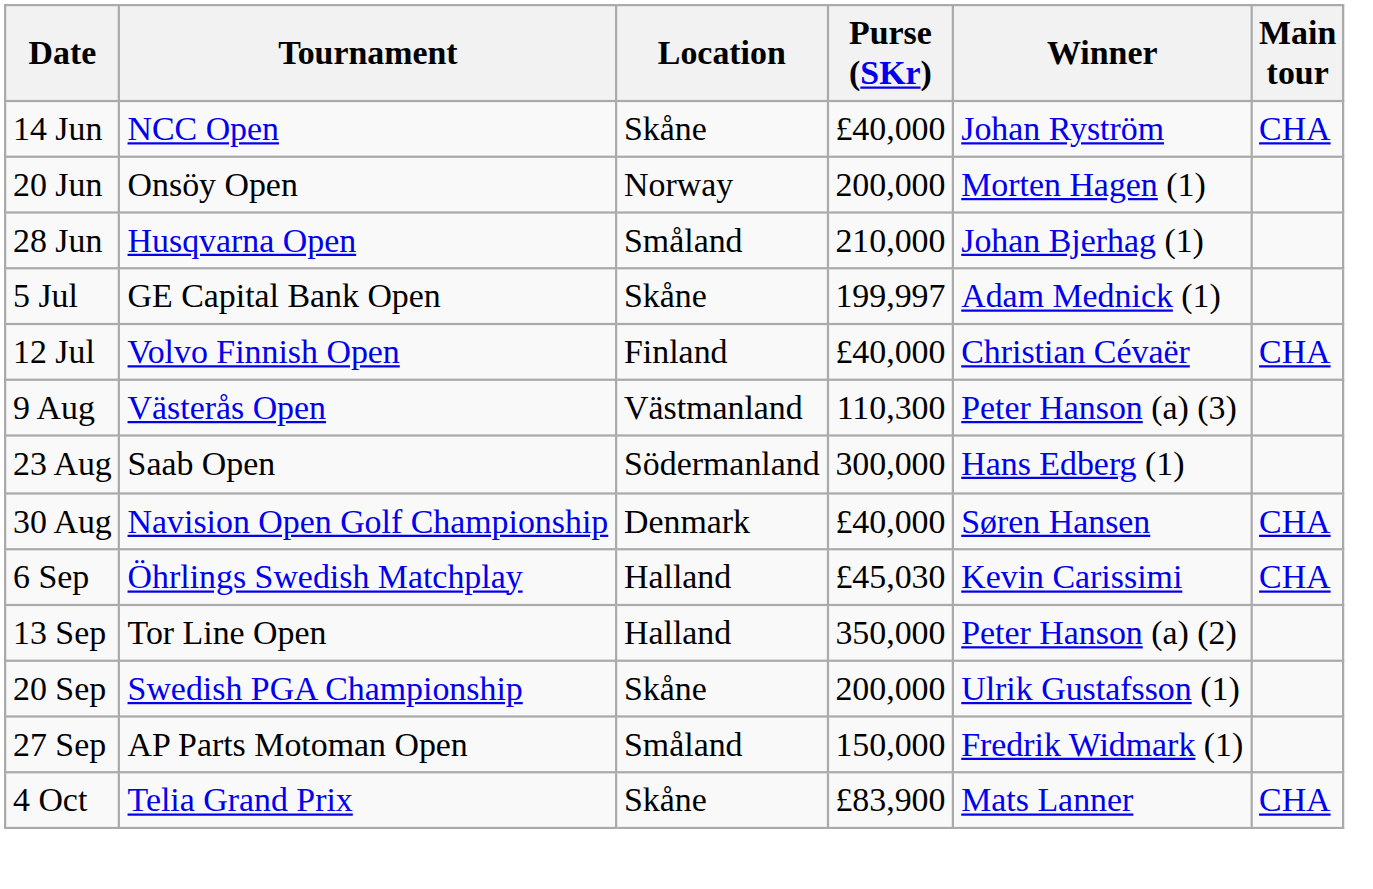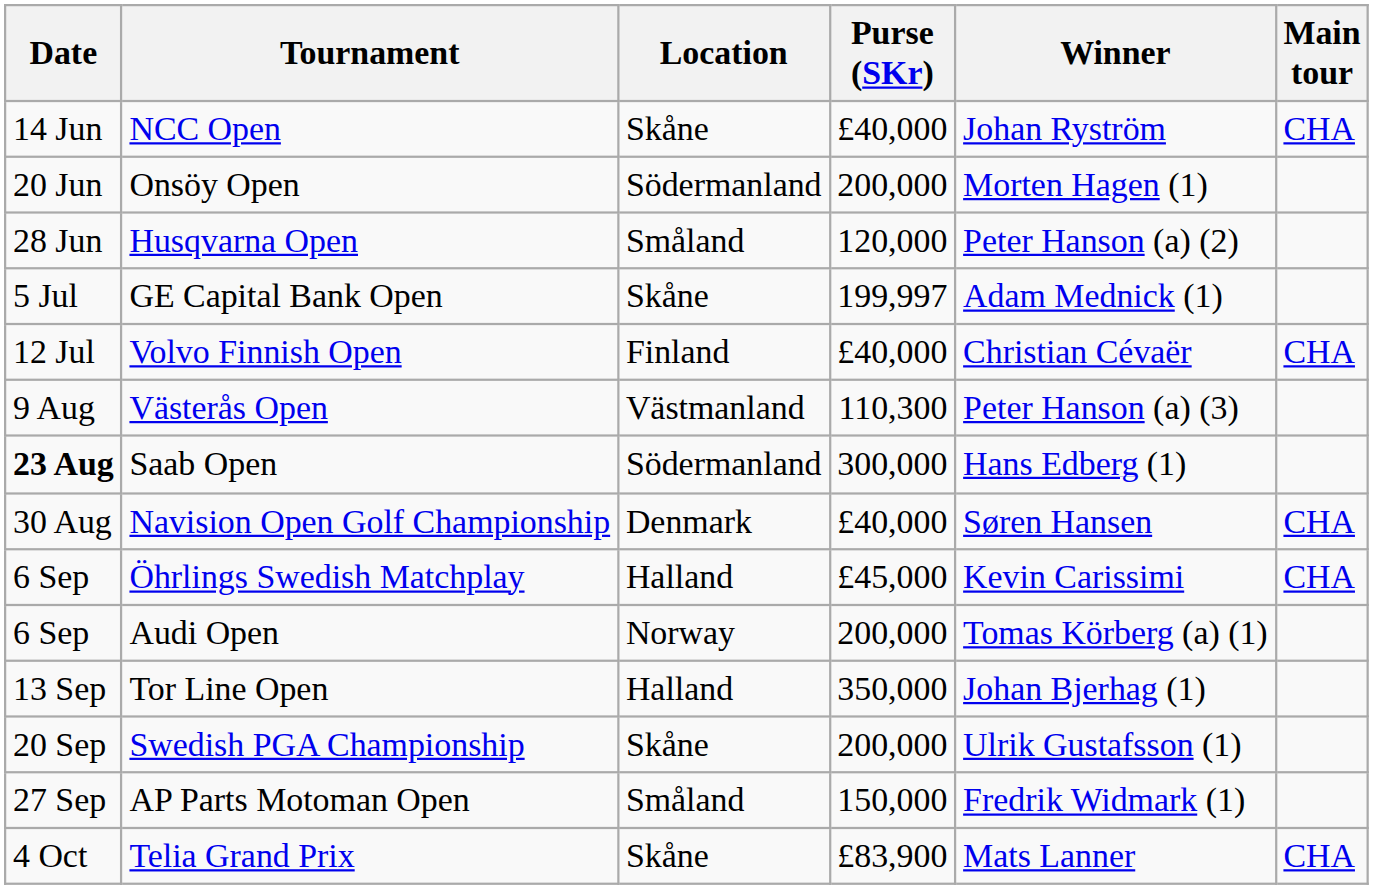 <table class="wikitable" style="font-size:95%;">
 <tr>
 <th>Date</th>
 <th>Tournament</th>
 <th>Location</th>
 <th>Purse<br>(<a href='#'>SKr</a>)</th>
 <th>Winner</th>
 <th>Main<br>tour</th>
 </tr>
 <tr>
 <td>14 Jun</td>
 <td><a href='#'>NCC Open</a></td>
 <td>Skåne</td>
 <td align=right>£40,000</td>
 <td> <a href='#'>Johan Ryström</a></td>
 <td><a href='#'>CHA</a></td>
 </tr>
 <tr>
 <td>20 Jun</td>
 <td>Onsöy Open</td>
-<td>Norway</td>
+<td>Södermanland</td>
 <td align=right>200,000</td>
 <td> <a href='#'>Morten Hagen</a> (1)</td>
 <td></td>
 </tr>
 <tr>
 <td>28 Jun</td>
 <td><a href='#'>Husqvarna Open</a></td>
 <td>Småland</td>
-<td align=right>210,000</td>
-<td> <a href='#'>Johan Bjerhag</a> (1)</td>
+<td align=right>120,000</td>
+<td> <a href='#'>Peter Hanson</a> (a) (2)</td>
 <td></td>
 </tr>
 <tr>
 <td>5 Jul</td>
 <td>GE Capital Bank Open</td>
 <td>Skåne</td>
 <td align=right>199,997</td>
 <td> <a href='#'>Adam Mednick</a> (1)</td>
 <td></td>
 </tr>
 <tr>
 <td>12 Jul</td>
 <td><a href='#'>Volvo Finnish Open</a></td>
 <td>Finland</td>
 <td align=right>£40,000</td>
 <td> <a href='#'>Christian Cévaër</a></td>
 <td><a href='#'>CHA</a></td>
 </tr>
 <tr>
 <td>9 Aug</td>
 <td><a href='#'>Västerås Open</a></td>
 <td>Västmanland</td>
 <td align=right>110,300</td>
 <td> <a href='#'>Peter Hanson</a> (a) (3)</td>
 <td></td>
 </tr>
 <tr>
-<td>23 Aug</td>
+<td><strong>23 Aug</strong></td>
 <td>Saab Open</td>
 <td>Södermanland</td>
 <td align=right>300,000</td>
 <td> <a href='#'>Hans Edberg</a> (1)</td>
 <td></td>
 </tr>
 <tr>
 <td>30 Aug</td>
 <td><a href='#'>Navision Open Golf Championship</a></td>
 <td>Denmark</td>
 <td align=right>£40,000</td>
 <td> <a href='#'>Søren Hansen</a></td>
 <td><a href='#'>CHA</a></td>
 </tr>
 <tr>
 <td>6 Sep</td>
 <td><a href='#'>Öhrlings Swedish Matchplay</a></td>
 <td>Halland</td>
-<td align=right>£45,030</td>
+<td align=right>£45,000</td>
 <td> <a href='#'>Kevin Carissimi</a></td>
 <td><a href='#'>CHA</a></td>
+</tr>
+<tr>
+<td>6 Sep</td>
+<td>Audi Open</td>
+<td>Norway</td>
+<td align=right>200,000</td>
+<td> <a href='#'>Tomas Körberg</a> (a) (1)</td>
+<td></td>
 </tr>
 <tr>
 <td>13 Sep</td>
 <td>Tor Line Open</td>
 <td>Halland</td>
 <td align=right>350,000</td>
-<td> <a href='#'>Peter Hanson</a> (a) (2)</td>
+<td> <a href='#'>Johan Bjerhag</a> (1)</td>
 <td></td>
 </tr>
 <tr>
 <td>20 Sep</td>
 <td><a href='#'>Swedish PGA Championship</a></td>
 <td>Skåne</td>
 <td align=right>200,000</td>
 <td> <a href='#'>Ulrik Gustafsson</a> (1)</td>
 <td></td>
 </tr>
 <tr>
 <td>27 Sep</td>
 <td>AP Parts Motoman Open</td>
 <td>Småland</td>
 <td align=right>150,000</td>
 <td> <a href='#'>Fredrik Widmark</a> (1)</td>
 <td></td>
 </tr>
 <tr>
 <td>4 Oct</td>
 <td><a href='#'>Telia Grand Prix</a></td>
 <td>Skåne</td>
 <td align=right>£83,900</td>
 <td> <a href='#'>Mats Lanner</a></td>
 <td><a href='#'>CHA</a></td>
 </tr>
 </table>
